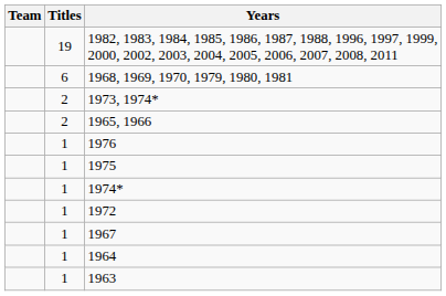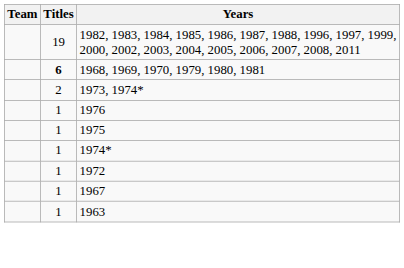 <table class="wikitable sortable" style="text-align:center">
 <tr>
 <th>Team</th>
 <th>Titles</th>
 <th>Years</th>
 </tr>
 <tr>
 <td style=><em></em></td>
 <td>19</td>
 <td align=left>1982, 1983, 1984, 1985, 1986, 1987, 1988, 1996, 1997, 1999,<br>2000, 2002, 2003, 2004, 2005, 2006, 2007, 2008, 2011</td>
 </tr>
 <tr>
 <td style=><em></em></td>
-<td>6</td>
+<td><strong>6</strong></td>
 <td align=left>1968, 1969, 1970, 1979, 1980, 1981</td>
 </tr>
 <tr>
 <td style=><em></em></td>
 <td>2</td>
 <td align=left>1973, 1974*</td>
-</tr>
-<tr>
-<td style=><em></em></td>
-<td>2</td>
-<td align=left>1965, 1966</td>
 </tr>
 <tr>
 <td style=><em></em></td>
 <td>1</td>
 <td align=left>1976</td>
 </tr>
 <tr>
 <td style=><em></em></td>
 <td>1</td>
 <td align=left>1975</td>
 </tr>
 <tr>
 <td style=><em></em></td>
 <td>1</td>
 <td align=left>1974*</td>
 </tr>
 <tr>
 <td style=><em></em></td>
 <td>1</td>
 <td align=left>1972</td>
 </tr>
 <tr>
 <td style=><em></em></td>
 <td>1</td>
 <td align=left>1967</td>
 </tr>
 <tr>
 <td style=><em></em></td>
 <td>1</td>
-<td align=left>1964</td>
-</tr>
-<tr>
-<td style=><em></em></td>
-<td>1</td>
 <td align=left>1963</td>
 </tr>
 </table>
